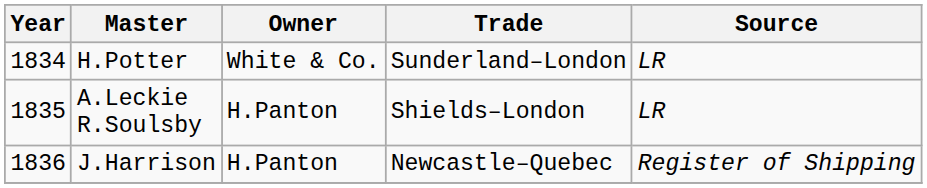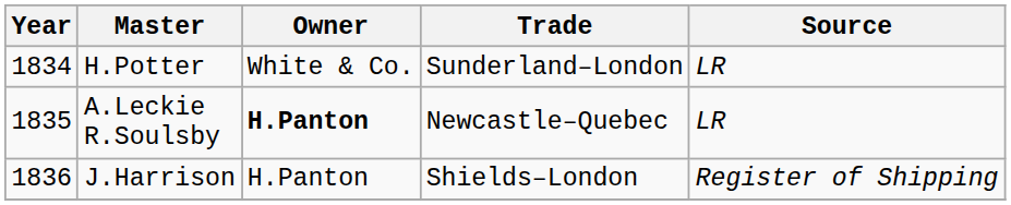 <table class=" wikitable">
 <tr>
 <th>Year</th>
 <th>Master</th>
 <th>Owner</th>
 <th>Trade</th>
 <th>Source</th>
 </tr>
 <tr>
 <td>1834</td>
 <td>H.Potter</td>
 <td>White & Co.</td>
 <td>Sunderland–London</td>
 <td><em>LR</em></td>
 </tr>
 <tr>
 <td>1835</td>
 <td>A.Leckie<br>R.Soulsby</td>
-<td>H.Panton</td>
-<td>Shields–London</td>
+<td><strong>H.Panton</strong></td>
+<td>Newcastle–Quebec</td>
 <td><em>LR</em></td>
 </tr>
 <tr>
 <td>1836</td>
 <td>J.Harrison</td>
 <td>H.Panton</td>
-<td>Newcastle–Quebec</td>
+<td>Shields–London</td>
 <td><em>Register of Shipping</em></td>
 </tr>
 <tr>
 </tr>
 </table>
